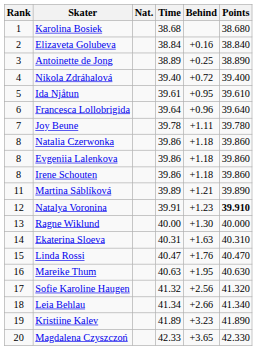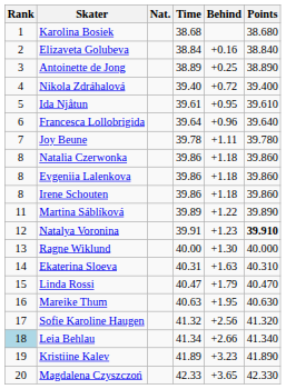 <table class="wikitable sortable" style="text-align:center">
 <tr>
 <th>Rank</th>
 <th>Skater</th>
 <th>Nat.</th>
 <th>Time</th>
 <th>Behind</th>
 <th>Points</th>
 </tr>
 <tr>
 <td>1</td>
 <td align=left><a href='#'>Karolina Bosiek</a></td>
 <td></td>
 <td>38.68</td>
 <td></td>
 <td>38.680</td>
 </tr>
 <tr>
 <td>2</td>
 <td align=left><a href='#'>Elizaveta Golubeva</a></td>
 <td></td>
 <td>38.84</td>
 <td>+0.16</td>
 <td>38.840</td>
 </tr>
 <tr>
 <td>3</td>
 <td align=left><a href='#'>Antoinette de Jong</a></td>
 <td></td>
 <td>38.89</td>
 <td>+0.25</td>
 <td>38.890</td>
 </tr>
 <tr>
 <td>4</td>
 <td align=left><a href='#'>Nikola Zdráhalová</a></td>
 <td></td>
 <td>39.40</td>
 <td>+0.72</td>
 <td>39.400</td>
 </tr>
 <tr>
 <td>5</td>
 <td align=left><a href='#'>Ida Njåtun</a></td>
 <td></td>
 <td>39.61</td>
 <td>+0.95</td>
 <td>39.610</td>
 </tr>
 <tr>
 <td>6</td>
 <td align=left><a href='#'>Francesca Lollobrigida</a></td>
 <td></td>
 <td>39.64</td>
 <td>+0.96</td>
 <td>39.640</td>
 </tr>
 <tr>
 <td>7</td>
 <td align=left><a href='#'>Joy Beune</a></td>
 <td></td>
 <td>39.78</td>
 <td>+1.11</td>
 <td>39.780</td>
 </tr>
 <tr>
 <td>8</td>
 <td align=left><a href='#'>Natalia Czerwonka</a></td>
 <td></td>
 <td>39.86</td>
 <td>+1.18</td>
 <td>39.860</td>
 </tr>
 <tr>
 <td>8</td>
 <td align=left><a href='#'>Evgeniia Lalenkova</a></td>
 <td></td>
 <td>39.86</td>
 <td>+1.18</td>
 <td>39.860</td>
 </tr>
 <tr>
 <td>8</td>
 <td align=left><a href='#'>Irene Schouten</a></td>
 <td></td>
 <td>39.86</td>
 <td>+1.18</td>
 <td>39.860</td>
 </tr>
 <tr>
 <td>11</td>
 <td align=left><a href='#'>Martina Sáblíková</a></td>
 <td></td>
 <td>39.89</td>
-<td>+1.21</td>
+<td>+1.22</td>
 <td>39.890</td>
 </tr>
 <tr>
 <td>12</td>
 <td align=left><a href='#'>Natalya Voronina</a></td>
 <td></td>
 <td>39.91</td>
 <td>+1.23</td>
 <td><strong>39.910</strong></td>
 </tr>
 <tr>
 <td>13</td>
 <td align=left><a href='#'>Ragne Wiklund</a></td>
 <td></td>
 <td>40.00</td>
 <td>+1.30</td>
 <td>40.000</td>
 </tr>
 <tr>
 <td>14</td>
 <td align=left><a href='#'>Ekaterina Sloeva</a></td>
 <td></td>
 <td>40.31</td>
 <td>+1.63</td>
 <td>40.310</td>
 </tr>
 <tr>
 <td>15</td>
 <td align=left><a href='#'>Linda Rossi</a></td>
 <td></td>
 <td>40.47</td>
-<td>+1.76</td>
+<td>+1.79</td>
 <td>40.470</td>
 </tr>
 <tr>
 <td>16</td>
 <td align=left><a href='#'>Mareike Thum</a></td>
 <td></td>
 <td>40.63</td>
 <td>+1.95</td>
 <td>40.630</td>
 </tr>
 <tr>
 <td>17</td>
 <td align=left><a href='#'>Sofie Karoline Haugen</a></td>
 <td></td>
 <td>41.32</td>
 <td>+2.56</td>
 <td>41.320</td>
 </tr>
 <tr>
-<td>18</td>
+<td style="background: lightblue;">18</td>
 <td align=left><a href='#'>Leia Behlau</a></td>
 <td></td>
 <td>41.34</td>
 <td>+2.66</td>
 <td>41.340</td>
 </tr>
 <tr>
 <td>19</td>
 <td align=left><a href='#'>Kristiine Kalev</a></td>
 <td></td>
 <td>41.89</td>
 <td>+3.23</td>
 <td>41.890</td>
 </tr>
 <tr>
 <td>20</td>
 <td align=left><a href='#'>Magdalena Czyszczoń</a></td>
 <td></td>
 <td>42.33</td>
 <td>+3.65</td>
 <td>42.330</td>
 </tr>
 </table>
